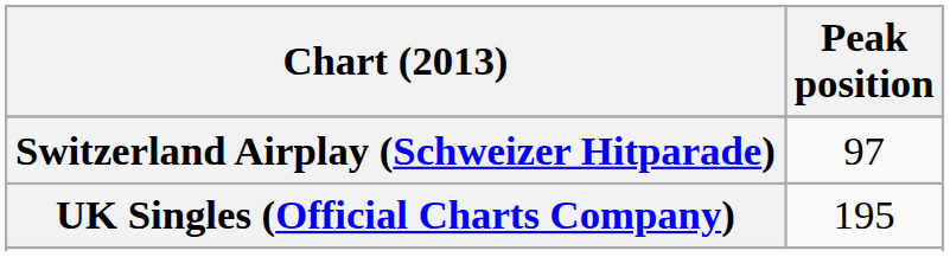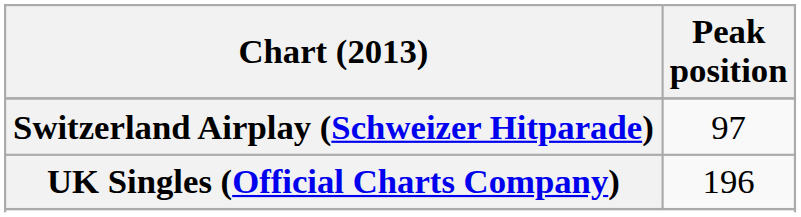 <table class="wikitable plainrowheaders sortable" style="text-align:center;">
 <tr>
 <th>Chart (2013)</th>
 <th>Peak<br>position</th>
 </tr>
 <tr>
 </tr>
 <tr>
 <th scope="row">Switzerland Airplay (<a href='#'>Schweizer Hitparade</a>)</th>
 <td>97</td>
 </tr>
 <tr>
 <th scope="row">UK Singles (<a href='#'>Official Charts Company</a>)</th>
-<td align="center">195</td>
+<td align="center">196</td>
 </tr>
 <tr>
 </tr>
 <tr>
 </tr>
 <tr>
 </tr>
 </table>
